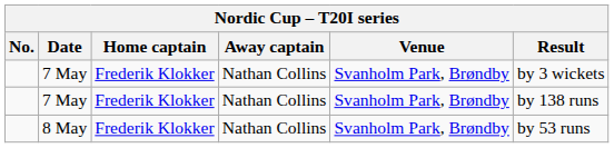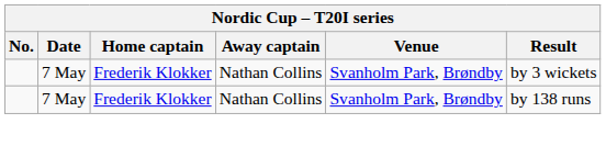 <table class="wikitable">
 <tr>
 <th colspan="6">Nordic Cup – T20I series</th>
 </tr>
 <tr>
 <th>No.</th>
 <th>Date</th>
 <th>Home captain</th>
 <th>Away captain</th>
 <th>Venue</th>
 <th>Result</th>
 </tr>
 <tr>
 <td></td>
 <td>7 May</td>
 <td><a href='#'>Frederik Klokker</a></td>
 <td>Nathan Collins</td>
 <td><a href='#'>Svanholm Park</a>, <a href='#'>Brøndby</a></td>
 <td> by 3 wickets</td>
 </tr>
 <tr>
 <td></td>
 <td>7 May</td>
 <td><a href='#'>Frederik Klokker</a></td>
 <td>Nathan Collins</td>
 <td><a href='#'>Svanholm Park</a>, <a href='#'>Brøndby</a></td>
 <td> by 138 runs</td>
 </tr>
-<tr>
-<td></td>
-<td>8 May</td>
-<td><a href='#'>Frederik Klokker</a></td>
-<td>Nathan Collins</td>
-<td><a href='#'>Svanholm Park</a>, <a href='#'>Brøndby</a></td>
-<td> by 53 runs</td>
-</tr>
 </table>
